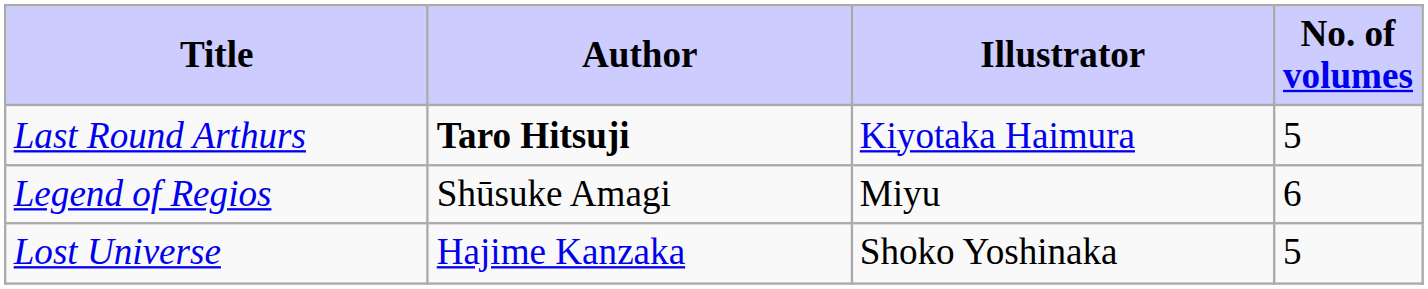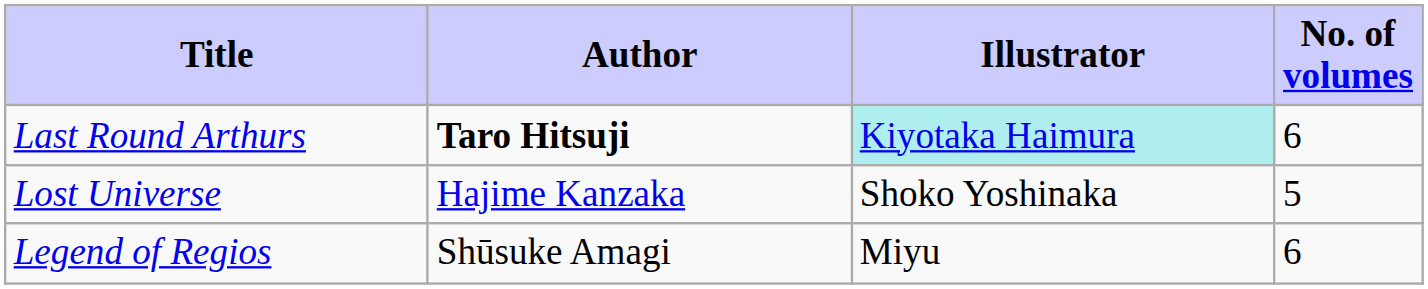 <table class="wikitable" style="width: 98%;">
 <tr>
 <th width=30% style="background:#ccf;">Title</th>
 <th width=30% style="background:#ccf;">Author</th>
 <th width=30% style="background:#ccf;">Illustrator</th>
 <th width=10% style="background:#ccf;">No. of <a href='#'>volumes</a></th>
 </tr>
 <tr>
 <td><em><a href='#'>Last Round Arthurs</a></em></td>
 <td><strong>Taro Hitsuji</strong></td>
-<td><a href='#'>Kiyotaka Haimura</a></td>
+<td style="background: paleturquoise;"><a href='#'>Kiyotaka Haimura</a></td>
+<td>6</td>
+</tr>
+<tr>
+<td><em><a href='#'>Lost Universe</a></em></td>
+<td><a href='#'>Hajime Kanzaka</a></td>
+<td>Shoko Yoshinaka</td>
 <td>5</td>
 </tr>
 <tr>
 <td><em><a href='#'>Legend of Regios</a></em></td>
 <td>Shūsuke Amagi</td>
 <td>Miyu</td>
 <td>6</td>
 </tr>
-<tr>
-<td><em><a href='#'>Lost Universe</a></em></td>
-<td><a href='#'>Hajime Kanzaka</a></td>
-<td>Shoko Yoshinaka</td>
-<td>5</td>
-</tr>
 </table>
